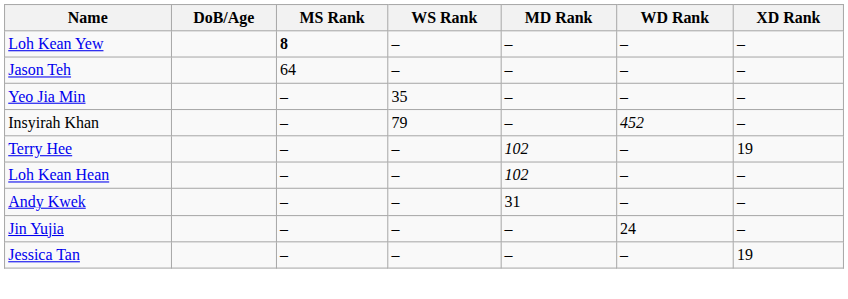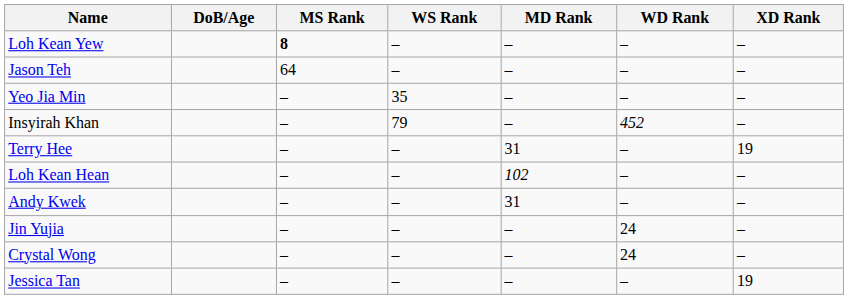 <table class="sortable wikitable"  style="width:800px; font-size:95%;">
 <tr>
 <th align="left">Name</th>
 <th align="left">DoB/Age</th>
 <th align="left">MS Rank</th>
 <th align="left">WS Rank</th>
 <th align="left">MD Rank</th>
 <th align="left">WD Rank</th>
 <th align="left">XD Rank</th>
 </tr>
 <tr>
 <td><a href='#'>Loh Kean Yew</a></td>
 <td></td>
 <td><strong>8</strong></td>
 <td>–</td>
 <td>–</td>
 <td>–</td>
 <td>–</td>
 </tr>
 <tr>
 <td><a href='#'>Jason Teh</a></td>
 <td></td>
 <td>64</td>
 <td>–</td>
 <td>–</td>
 <td>–</td>
 <td>–</td>
 </tr>
 <tr>
 <td><a href='#'>Yeo Jia Min</a></td>
 <td></td>
 <td>–</td>
 <td>35</td>
 <td>–</td>
 <td>–</td>
 <td>–</td>
 </tr>
 <tr>
 <td>Insyirah Khan</td>
 <td></td>
 <td>–</td>
 <td>79</td>
 <td>–</td>
 <td><em>452</em></td>
 <td>–</td>
 </tr>
 <tr>
 <td><a href='#'>Terry Hee</a></td>
 <td></td>
 <td>–</td>
 <td>–</td>
-<td><em>102</em></td>
+<td>31</td>
 <td>–</td>
 <td>19</td>
 </tr>
 <tr>
 <td><a href='#'>Loh Kean Hean</a></td>
 <td></td>
 <td>–</td>
 <td>–</td>
 <td><em>102</em></td>
 <td>–</td>
 <td>–</td>
 </tr>
 <tr>
 <td><a href='#'>Andy Kwek</a></td>
 <td></td>
 <td>–</td>
 <td>–</td>
 <td>31</td>
 <td>–</td>
 <td>–</td>
 </tr>
 <tr>
 <td><a href='#'>Jin Yujia</a></td>
 <td></td>
 <td>–</td>
 <td>–</td>
 <td>–</td>
 <td>24</td>
 <td>–</td>
 </tr>
 <tr>
+<td><a href='#'>Crystal Wong</a></td>
+<td></td>
+<td>–</td>
+<td>–</td>
+<td>–</td>
+<td>24</td>
+<td>–</td>
+</tr>
+<tr>
 <td><a href='#'>Jessica Tan</a></td>
 <td></td>
 <td>–</td>
 <td>–</td>
 <td>–</td>
 <td>–</td>
 <td>19</td>
 </tr>
 </table>
